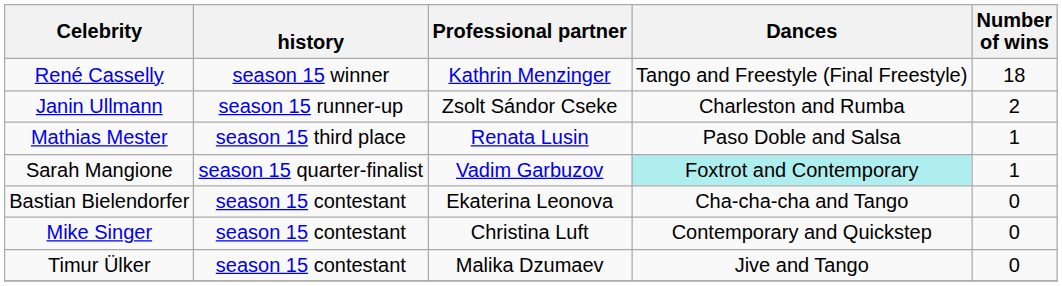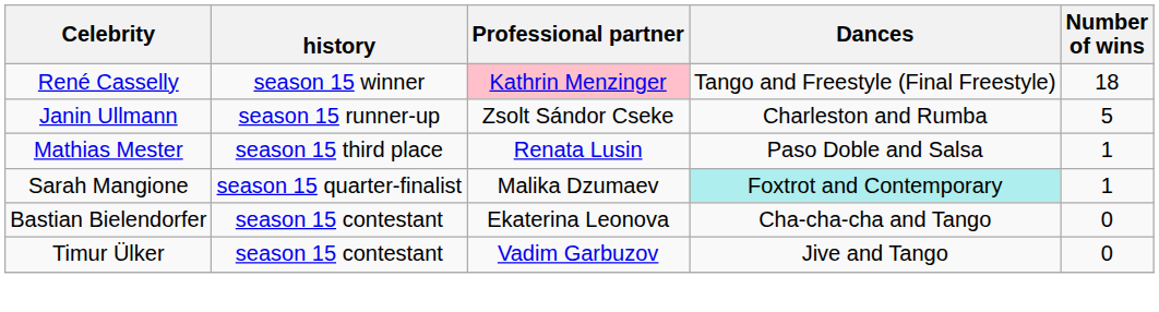 <table class="wikitable sortable" style="text-align:center;">
 <tr>
 <th>Celebrity</th>
 <th><br>history</th>
 <th>Professional partner</th>
 <th>Dances</th>
 <th>Number<br>of wins</th>
 </tr>
 <tr>
 <td><a href='#'>René Casselly</a></td>
 <td><a href='#'>season 15</a> winner</td>
-<td><a href='#'>Kathrin Menzinger</a></td>
+<td style="background: pink;"><a href='#'>Kathrin Menzinger</a></td>
 <td>Tango and Freestyle (Final Freestyle)</td>
 <td>18</td>
 </tr>
 <tr>
 <td><a href='#'>Janin Ullmann</a></td>
 <td><a href='#'>season 15</a> runner-up</td>
 <td>Zsolt Sándor Cseke</td>
 <td>Charleston and Rumba</td>
-<td>2</td>
+<td>5</td>
 </tr>
 <tr>
 <td><a href='#'>Mathias Mester</a></td>
 <td><a href='#'>season 15</a> third place</td>
 <td><a href='#'>Renata Lusin</a></td>
 <td>Paso Doble and Salsa</td>
 <td>1</td>
 </tr>
 <tr>
 <td>Sarah Mangione</td>
 <td><a href='#'>season 15</a> quarter-finalist</td>
-<td><a href='#'>Vadim Garbuzov</a></td>
+<td>Malika Dzumaev</td>
 <td style="background: paleturquoise;">Foxtrot and Contemporary</td>
 <td>1</td>
 </tr>
 <tr>
 <td>Bastian Bielendorfer</td>
 <td><a href='#'>season 15</a> contestant</td>
 <td>Ekaterina Leonova</td>
 <td>Cha-cha-cha and Tango</td>
 <td>0</td>
 </tr>
 <tr>
-<td><a href='#'>Mike Singer</a></td>
-<td><a href='#'>season 15</a> contestant</td>
-<td>Christina Luft</td>
-<td>Contemporary and Quickstep</td>
-<td>0</td>
-</tr>
-<tr>
 <td>Timur Ülker</td>
 <td><a href='#'>season 15</a> contestant</td>
-<td>Malika Dzumaev</td>
+<td><a href='#'>Vadim Garbuzov</a></td>
 <td>Jive and Tango</td>
 <td>0</td>
 </tr>
 <tr>
 </tr>
 </table>
